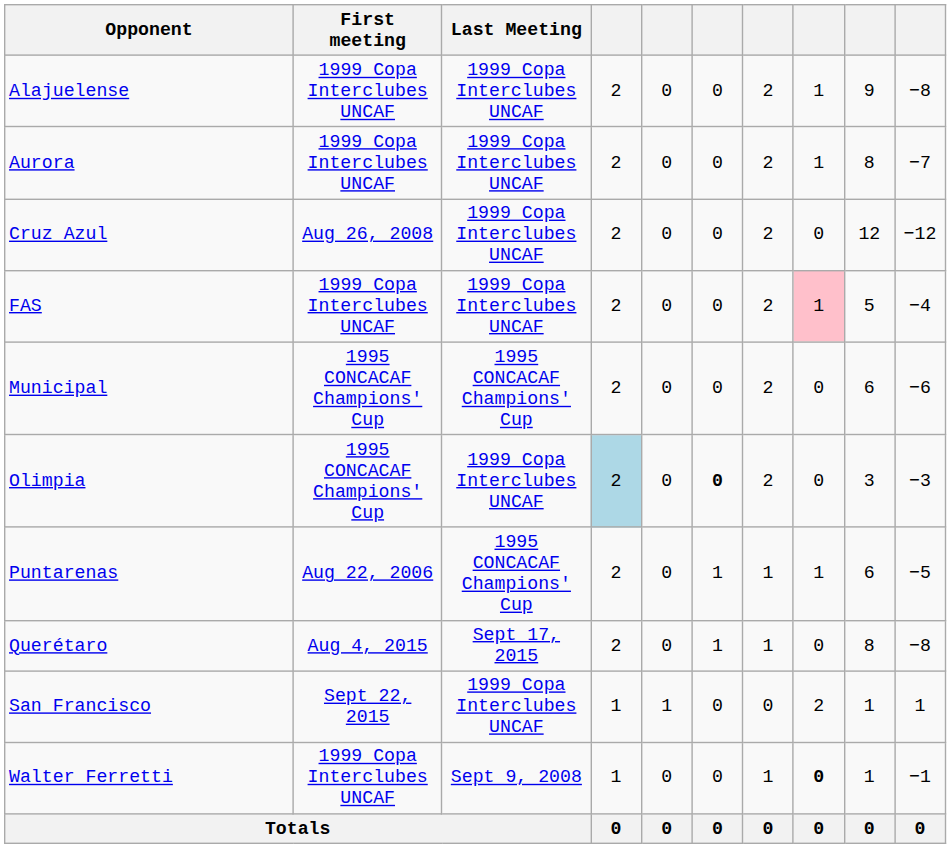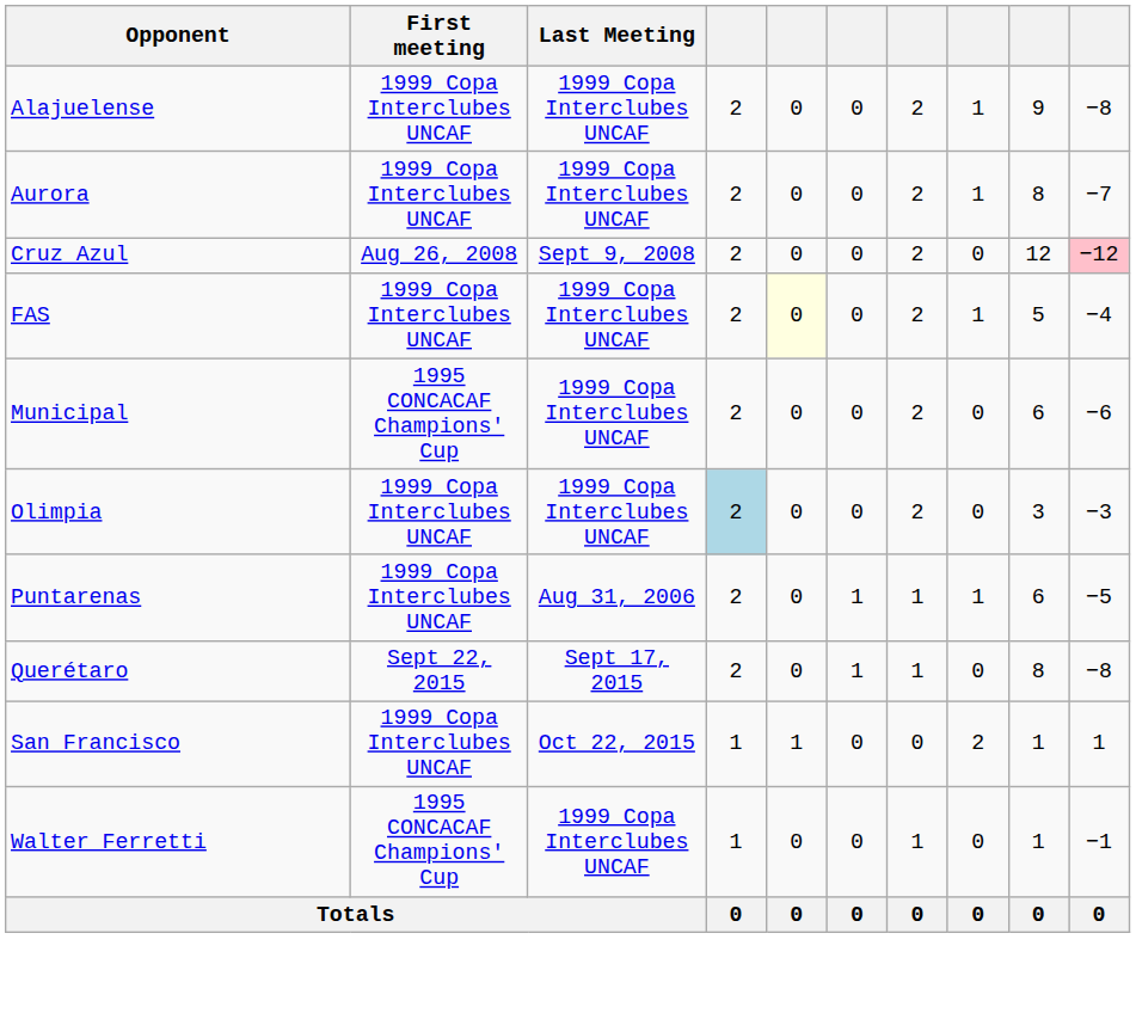 <table class="wikitable">
 <tr>
 <th width="200">Opponent</th>
 <th width="100">First meeting</th>
 <th width="100">Last Meeting</th>
 <th width="30"></th>
 <th width="30"></th>
 <th width="30"></th>
 <th width="30"></th>
 <th width="30"></th>
 <th width="30"></th>
 <th width="30"></th>
 </tr>
 <tr align="center">
 <td align="left"> <a href='#'>Alajuelense</a></td>
 <td><a href='#'>1999 Copa Interclubes UNCAF</a></td>
 <td><a href='#'>1999 Copa Interclubes UNCAF</a></td>
 <td>2</td>
 <td>0</td>
 <td>0</td>
 <td>2</td>
 <td>1</td>
 <td>9</td>
 <td>−8</td>
 </tr>
 <tr align="center">
 <td align="left"> <a href='#'>Aurora</a></td>
 <td><a href='#'>1999 Copa Interclubes UNCAF</a></td>
 <td><a href='#'>1999 Copa Interclubes UNCAF</a></td>
 <td>2</td>
 <td>0</td>
 <td>0</td>
 <td>2</td>
 <td>1</td>
 <td>8</td>
 <td>−7</td>
 </tr>
 <tr align="center">
 <td align="left"> <a href='#'>Cruz Azul</a></td>
 <td><a href='#'>Aug 26, 2008</a></td>
-<td><a href='#'>1999 Copa Interclubes UNCAF</a></td>
+<td><a href='#'>Sept 9, 2008</a></td>
 <td>2</td>
 <td>0</td>
 <td>0</td>
 <td>2</td>
 <td>0</td>
 <td>12</td>
-<td>−12</td>
+<td style="background: pink;">−12</td>
 </tr>
 <tr align="center">
 <td align="left"> <a href='#'>FAS</a></td>
 <td><a href='#'>1999 Copa Interclubes UNCAF</a></td>
 <td><a href='#'>1999 Copa Interclubes UNCAF</a></td>
 <td>2</td>
-<td>0</td>
+<td style="background: lightyellow;">0</td>
 <td>0</td>
 <td>2</td>
-<td style="background: pink;">1</td>
+<td>1</td>
 <td>5</td>
 <td>−4</td>
 </tr>
 <tr align="center">
 <td align="left"> <a href='#'>Municipal</a></td>
 <td><a href='#'>1995 CONCACAF Champions' Cup</a></td>
-<td><a href='#'>1995 CONCACAF Champions' Cup</a></td>
+<td><a href='#'>1999 Copa Interclubes UNCAF</a></td>
 <td>2</td>
 <td>0</td>
 <td>0</td>
 <td>2</td>
 <td>0</td>
 <td>6</td>
 <td>−6</td>
 </tr>
 <tr align="center">
 <td align="left"> <a href='#'>Olimpia</a></td>
-<td><a href='#'>1995 CONCACAF Champions' Cup</a></td>
+<td><a href='#'>1999 Copa Interclubes UNCAF</a></td>
 <td><a href='#'>1999 Copa Interclubes UNCAF</a></td>
 <td style="background: lightblue;">2</td>
 <td>0</td>
-<td><strong>0</strong></td>
+<td>0</td>
 <td>2</td>
 <td>0</td>
 <td>3</td>
 <td>−3</td>
 </tr>
 <tr align="center">
 <td align="left"> <a href='#'>Puntarenas</a></td>
-<td><a href='#'>Aug 22, 2006</a></td>
-<td><a href='#'>1995 CONCACAF Champions' Cup</a></td>
+<td><a href='#'>1999 Copa Interclubes UNCAF</a></td>
+<td><a href='#'>Aug 31, 2006</a></td>
 <td>2</td>
 <td>0</td>
 <td>1</td>
 <td>1</td>
 <td>1</td>
 <td>6</td>
 <td>−5</td>
 </tr>
 <tr align="center">
 <td align="left"> <a href='#'>Querétaro</a></td>
-<td><a href='#'>Aug 4, 2015</a></td>
+<td><a href='#'>Sept 22, 2015</a></td>
 <td><a href='#'>Sept 17, 2015</a></td>
 <td>2</td>
 <td>0</td>
 <td>1</td>
 <td>1</td>
 <td>0</td>
 <td>8</td>
 <td>−8</td>
 </tr>
 <tr align="center">
 <td align="left"> <a href='#'>San Francisco</a></td>
-<td><a href='#'>Sept 22, 2015</a></td>
 <td><a href='#'>1999 Copa Interclubes UNCAF</a></td>
+<td><a href='#'>Oct 22, 2015</a></td>
 <td>1</td>
 <td>1</td>
 <td>0</td>
 <td>0</td>
 <td>2</td>
 <td>1</td>
 <td>1</td>
 </tr>
 <tr align="center">
 <td align="left"> <a href='#'>Walter Ferretti</a></td>
+<td><a href='#'>1995 CONCACAF Champions' Cup</a></td>
 <td><a href='#'>1999 Copa Interclubes UNCAF</a></td>
-<td><a href='#'>Sept 9, 2008</a></td>
 <td>1</td>
 <td>0</td>
 <td>0</td>
 <td>1</td>
-<td><strong>0</strong></td>
+<td>0</td>
 <td>1</td>
 <td>−1</td>
 </tr>
 <tr>
 <th colspan="3">Totals</th>
 <th>0</th>
 <th>0</th>
 <th>0</th>
 <th>0</th>
 <th>0</th>
 <th>0</th>
 <th>0</th>
 </tr>
 </table>
